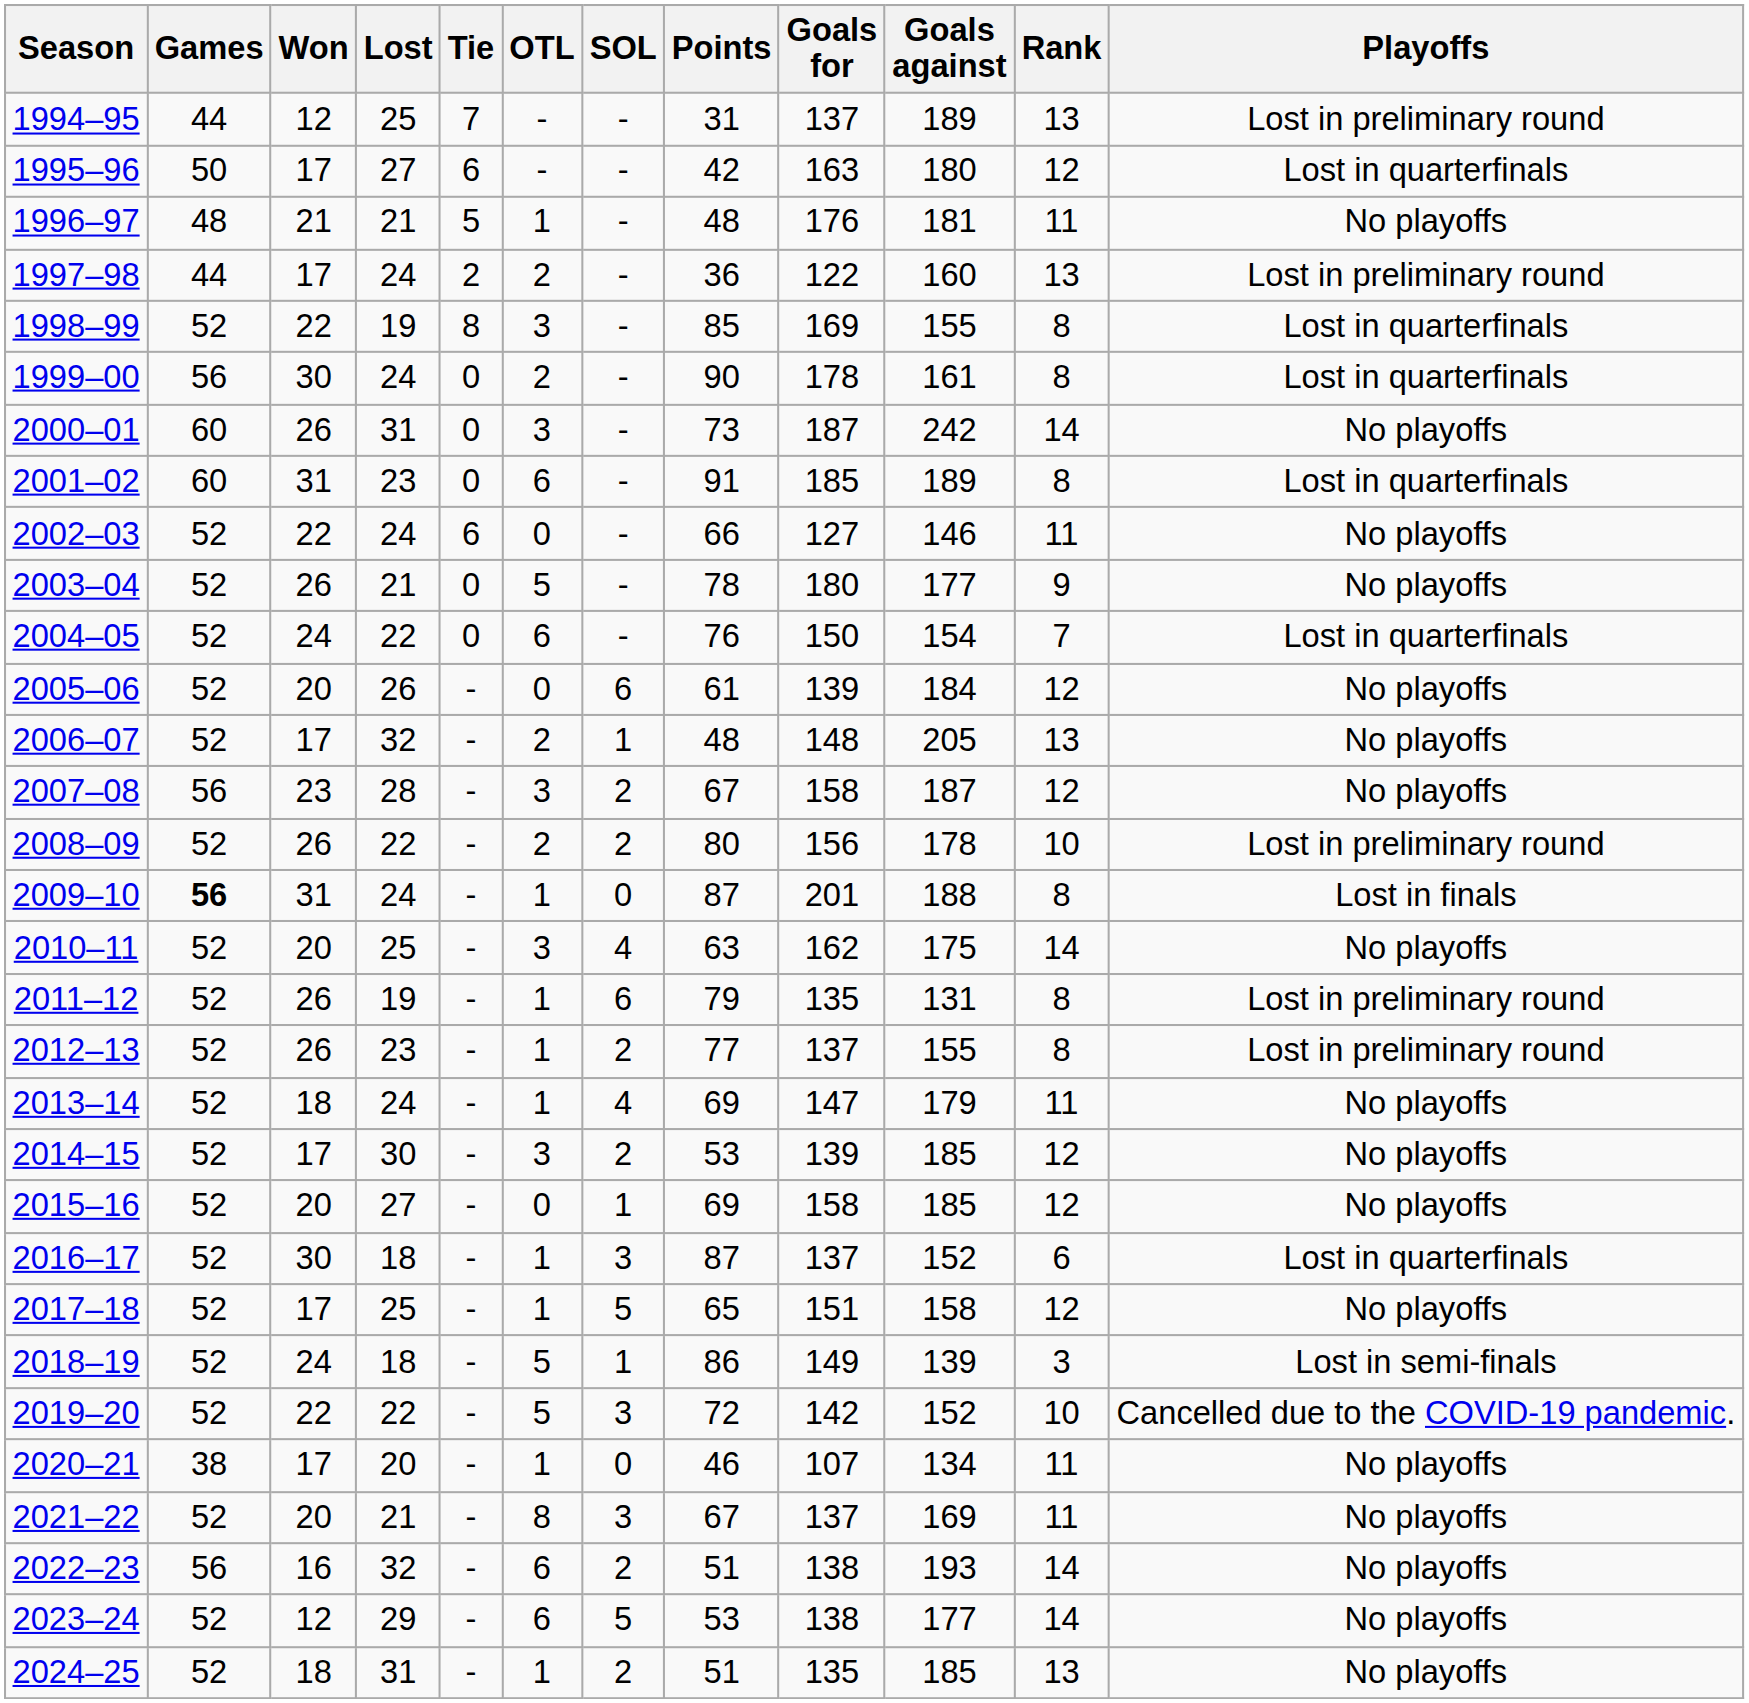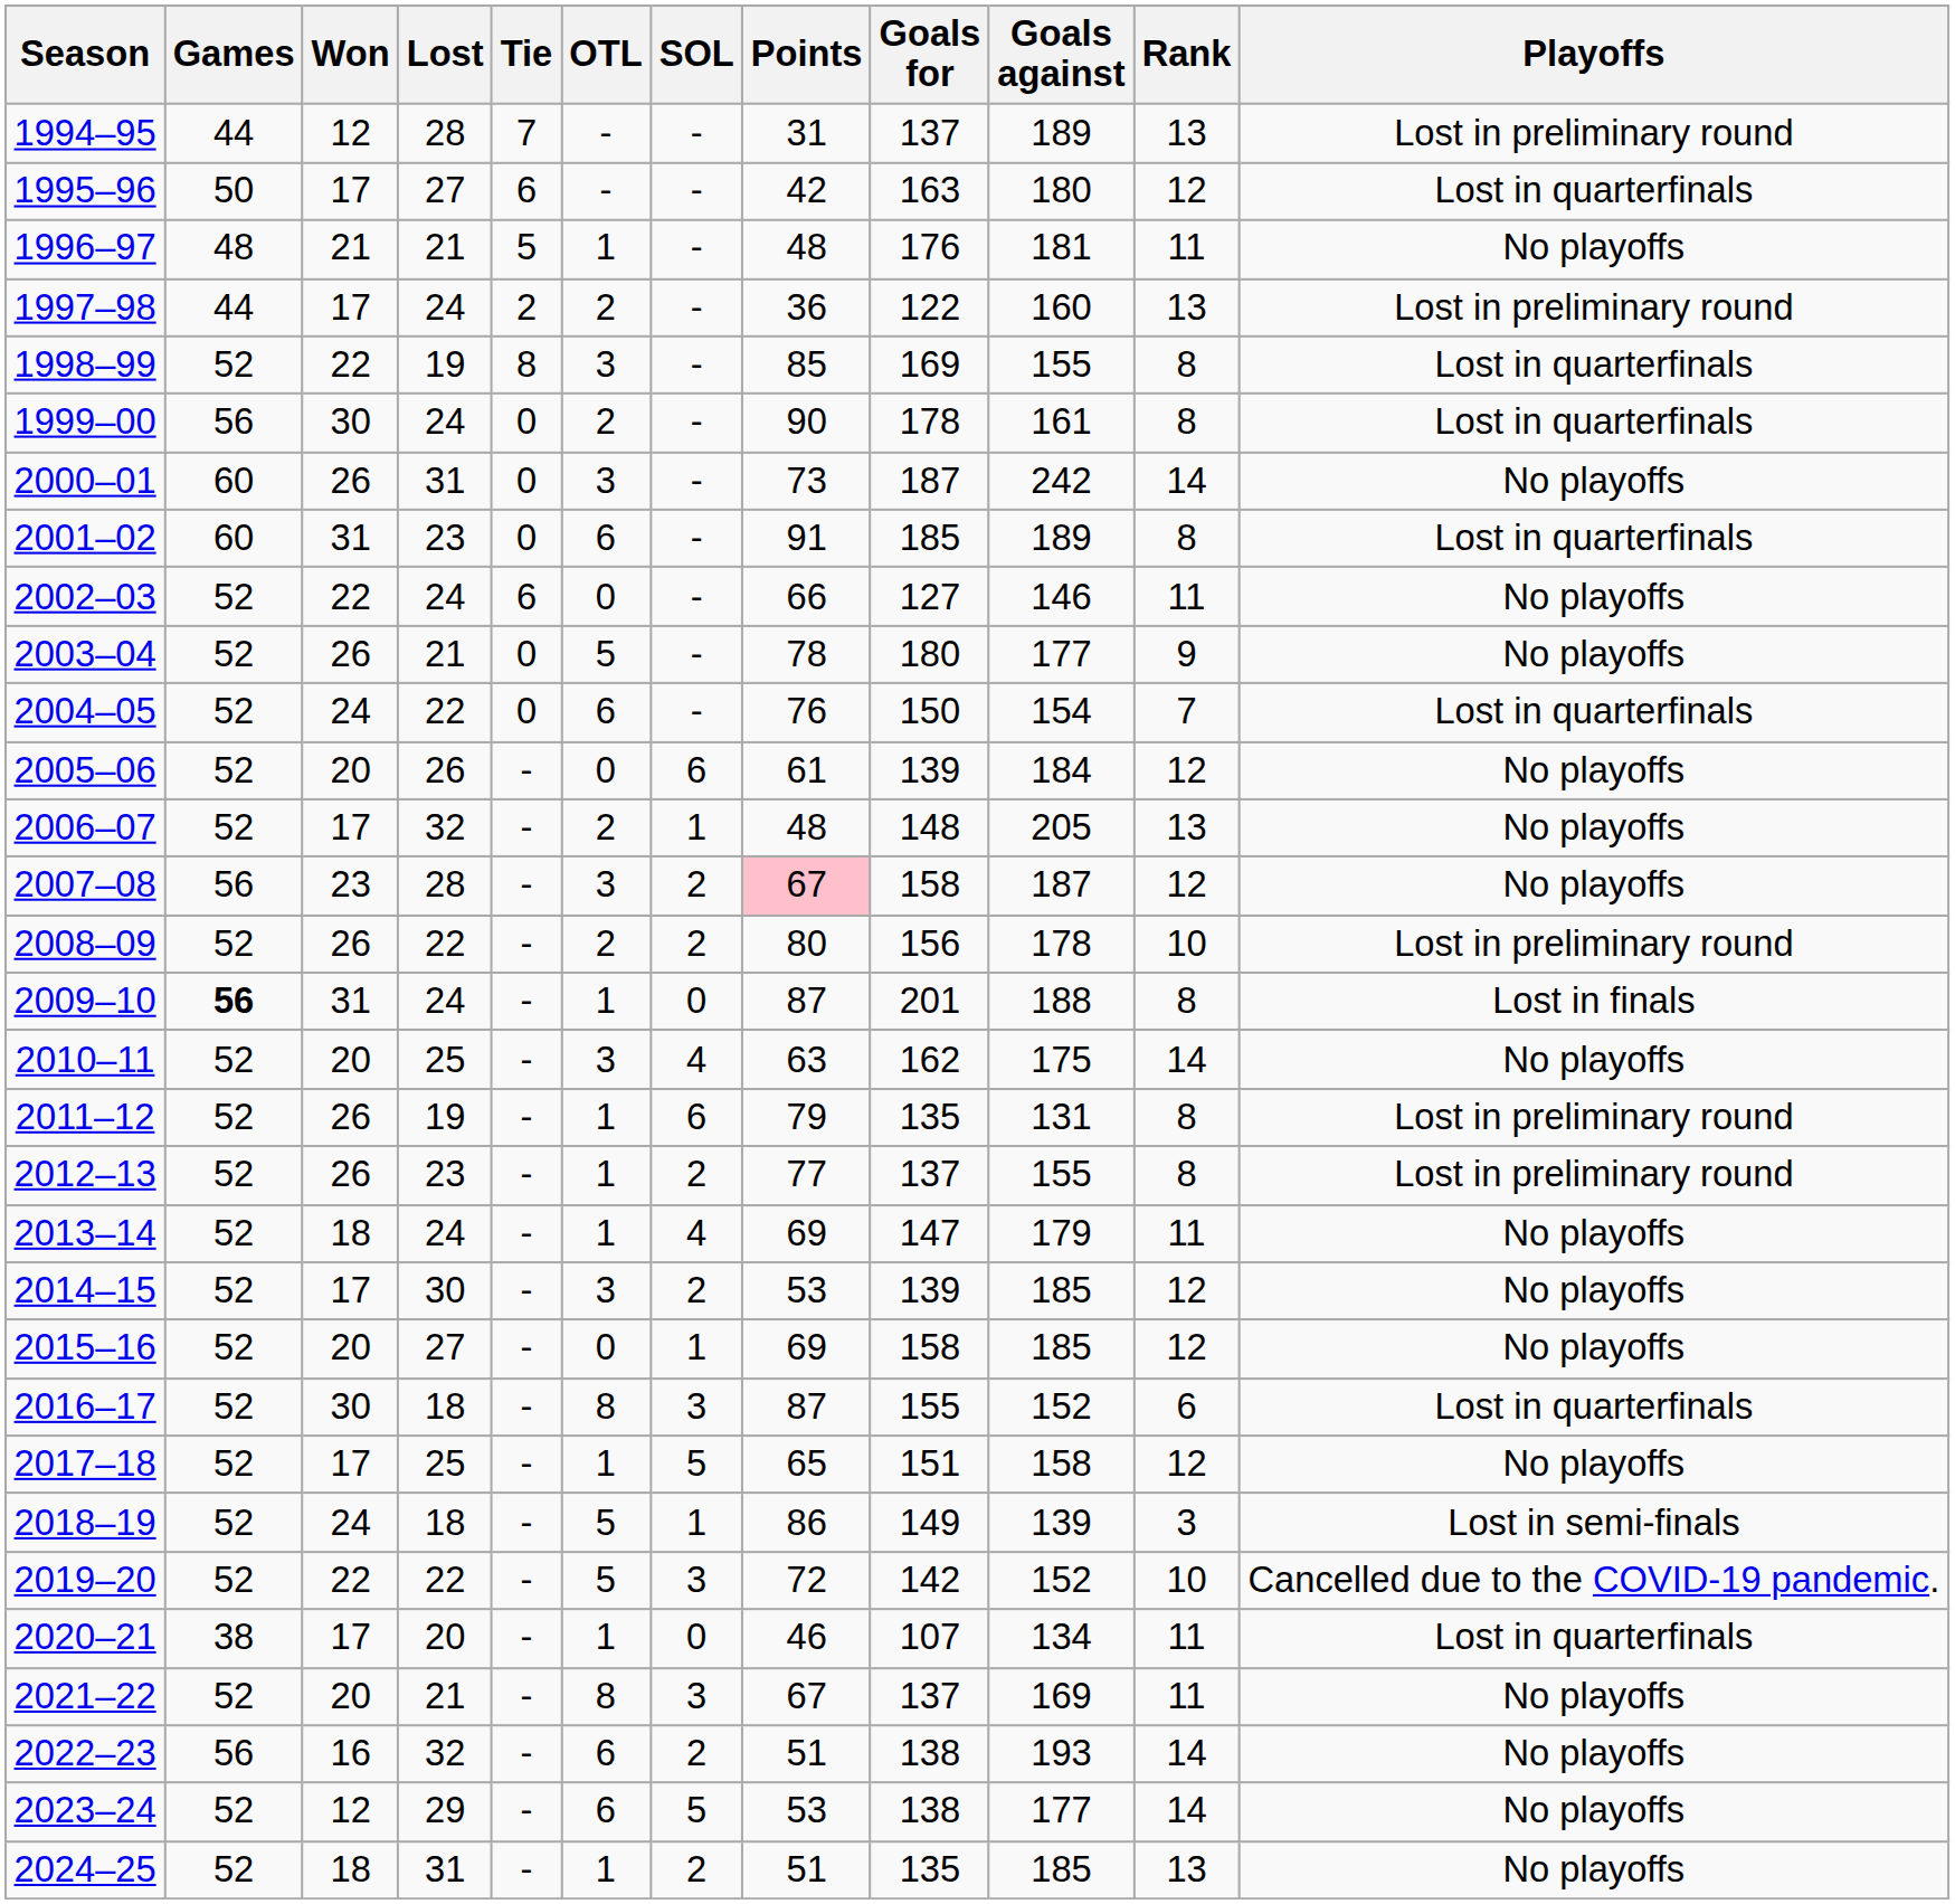 <table class="wikitable" style="text-align:center">
 <tr>
 <th>Season</th>
 <th>Games</th>
 <th>Won</th>
 <th>Lost</th>
 <th>Tie</th>
 <th>OTL</th>
 <th>SOL</th>
 <th>Points</th>
 <th>Goals<br>for</th>
 <th>Goals<br>against</th>
 <th>Rank</th>
 <th>Playoffs</th>
 </tr>
 <tr>
 <td><a href='#'>1994–95</a></td>
 <td>44</td>
 <td>12</td>
-<td>25</td>
+<td>28</td>
 <td>7</td>
 <td>-</td>
 <td>-</td>
 <td>31</td>
 <td>137</td>
 <td>189</td>
 <td>13</td>
 <td>Lost in preliminary round</td>
 </tr>
 <tr>
 <td><a href='#'>1995–96</a></td>
 <td>50</td>
 <td>17</td>
 <td>27</td>
 <td>6</td>
 <td>-</td>
 <td>-</td>
 <td>42</td>
 <td>163</td>
 <td>180</td>
 <td>12</td>
 <td>Lost in quarterfinals</td>
 </tr>
 <tr>
 <td><a href='#'>1996–97</a></td>
 <td>48</td>
 <td>21</td>
 <td>21</td>
 <td>5</td>
 <td>1</td>
 <td>-</td>
 <td>48</td>
 <td>176</td>
 <td>181</td>
 <td>11</td>
 <td>No playoffs</td>
 </tr>
 <tr>
 <td><a href='#'>1997–98</a></td>
 <td>44</td>
 <td>17</td>
 <td>24</td>
 <td>2</td>
 <td>2</td>
 <td>-</td>
 <td>36</td>
 <td>122</td>
 <td>160</td>
 <td>13</td>
 <td>Lost in preliminary round</td>
 </tr>
 <tr>
 <td><a href='#'>1998–99</a></td>
 <td>52</td>
 <td>22</td>
 <td>19</td>
 <td>8</td>
 <td>3</td>
 <td>-</td>
 <td>85</td>
 <td>169</td>
 <td>155</td>
 <td>8</td>
 <td>Lost in quarterfinals</td>
 </tr>
 <tr>
 <td><a href='#'>1999–00</a></td>
 <td>56</td>
 <td>30</td>
 <td>24</td>
 <td>0</td>
 <td>2</td>
 <td>-</td>
 <td>90</td>
 <td>178</td>
 <td>161</td>
 <td>8</td>
 <td>Lost in quarterfinals</td>
 </tr>
 <tr>
 <td><a href='#'>2000–01</a></td>
 <td>60</td>
 <td>26</td>
 <td>31</td>
 <td>0</td>
 <td>3</td>
 <td>-</td>
 <td>73</td>
 <td>187</td>
 <td>242</td>
 <td>14</td>
 <td>No playoffs</td>
 </tr>
 <tr>
 <td><a href='#'>2001–02</a></td>
 <td>60</td>
 <td>31</td>
 <td>23</td>
 <td>0</td>
 <td>6</td>
 <td>-</td>
 <td>91</td>
 <td>185</td>
 <td>189</td>
 <td>8</td>
 <td>Lost in quarterfinals</td>
 </tr>
 <tr>
 <td><a href='#'>2002–03</a></td>
 <td>52</td>
 <td>22</td>
 <td>24</td>
 <td>6</td>
 <td>0</td>
 <td>-</td>
 <td>66</td>
 <td>127</td>
 <td>146</td>
 <td>11</td>
 <td>No playoffs</td>
 </tr>
 <tr>
 <td><a href='#'>2003–04</a></td>
 <td>52</td>
 <td>26</td>
 <td>21</td>
 <td>0</td>
 <td>5</td>
 <td>-</td>
 <td>78</td>
 <td>180</td>
 <td>177</td>
 <td>9</td>
 <td>No playoffs</td>
 </tr>
 <tr>
 <td><a href='#'>2004–05</a></td>
 <td>52</td>
 <td>24</td>
 <td>22</td>
 <td>0</td>
 <td>6</td>
 <td>-</td>
 <td>76</td>
 <td>150</td>
 <td>154</td>
 <td>7</td>
 <td>Lost in quarterfinals</td>
 </tr>
 <tr>
 <td><a href='#'>2005–06</a></td>
 <td>52</td>
 <td>20</td>
 <td>26</td>
 <td>-</td>
 <td>0</td>
 <td>6</td>
 <td>61</td>
 <td>139</td>
 <td>184</td>
 <td>12</td>
 <td>No playoffs</td>
 </tr>
 <tr>
 <td><a href='#'>2006–07</a></td>
 <td>52</td>
 <td>17</td>
 <td>32</td>
 <td>-</td>
 <td>2</td>
 <td>1</td>
 <td>48</td>
 <td>148</td>
 <td>205</td>
 <td>13</td>
 <td>No playoffs</td>
 </tr>
 <tr>
 <td><a href='#'>2007–08</a></td>
 <td>56</td>
 <td>23</td>
 <td>28</td>
 <td>-</td>
 <td>3</td>
 <td>2</td>
-<td>67</td>
+<td style="background: pink;">67</td>
 <td>158</td>
 <td>187</td>
 <td>12</td>
 <td>No playoffs</td>
 </tr>
 <tr>
 <td><a href='#'>2008–09</a></td>
 <td>52</td>
 <td>26</td>
 <td>22</td>
 <td>-</td>
 <td>2</td>
 <td>2</td>
 <td>80</td>
 <td>156</td>
 <td>178</td>
 <td>10</td>
 <td>Lost in preliminary round</td>
 </tr>
 <tr>
 <td><a href='#'>2009–10</a></td>
 <td><strong>56</strong></td>
 <td>31</td>
 <td>24</td>
 <td>-</td>
 <td>1</td>
 <td>0</td>
 <td>87</td>
 <td>201</td>
 <td>188</td>
 <td>8</td>
 <td>Lost in finals</td>
 </tr>
 <tr>
 <td><a href='#'>2010–11</a></td>
 <td>52</td>
 <td>20</td>
 <td>25</td>
 <td>-</td>
 <td>3</td>
 <td>4</td>
 <td>63</td>
 <td>162</td>
 <td>175</td>
 <td>14</td>
 <td>No playoffs</td>
 </tr>
 <tr>
 <td><a href='#'>2011–12</a></td>
 <td>52</td>
 <td>26</td>
 <td>19</td>
 <td>-</td>
 <td>1</td>
 <td>6</td>
 <td>79</td>
 <td>135</td>
 <td>131</td>
 <td>8</td>
 <td>Lost in preliminary round</td>
 </tr>
 <tr>
 <td><a href='#'>2012–13</a></td>
 <td>52</td>
 <td>26</td>
 <td>23</td>
 <td>-</td>
 <td>1</td>
 <td>2</td>
 <td>77</td>
 <td>137</td>
 <td>155</td>
 <td>8</td>
 <td>Lost in preliminary round</td>
 </tr>
 <tr>
 <td><a href='#'>2013–14</a></td>
 <td>52</td>
 <td>18</td>
 <td>24</td>
 <td>-</td>
 <td>1</td>
 <td>4</td>
 <td>69</td>
 <td>147</td>
 <td>179</td>
 <td>11</td>
 <td>No playoffs</td>
 </tr>
 <tr>
 <td><a href='#'>2014–15</a></td>
 <td>52</td>
 <td>17</td>
 <td>30</td>
 <td>-</td>
 <td>3</td>
 <td>2</td>
 <td>53</td>
 <td>139</td>
 <td>185</td>
 <td>12</td>
 <td>No playoffs</td>
 </tr>
 <tr>
 <td><a href='#'>2015–16</a></td>
 <td>52</td>
 <td>20</td>
 <td>27</td>
 <td>-</td>
 <td>0</td>
 <td>1</td>
 <td>69</td>
 <td>158</td>
 <td>185</td>
 <td>12</td>
 <td>No playoffs</td>
 </tr>
 <tr>
 <td><a href='#'>2016–17</a></td>
 <td>52</td>
 <td>30</td>
 <td>18</td>
 <td>-</td>
-<td>1</td>
+<td>8</td>
 <td>3</td>
 <td>87</td>
-<td>137</td>
+<td>155</td>
 <td>152</td>
 <td>6</td>
 <td>Lost in quarterfinals</td>
 </tr>
 <tr>
 <td><a href='#'>2017–18</a></td>
 <td>52</td>
 <td>17</td>
 <td>25</td>
 <td>-</td>
 <td>1</td>
 <td>5</td>
 <td>65</td>
 <td>151</td>
 <td>158</td>
 <td>12</td>
 <td>No playoffs</td>
 </tr>
 <tr>
 <td><a href='#'>2018–19</a></td>
 <td>52</td>
 <td>24</td>
 <td>18</td>
 <td>-</td>
 <td>5</td>
 <td>1</td>
 <td>86</td>
 <td>149</td>
 <td>139</td>
 <td>3</td>
 <td>Lost in semi-finals</td>
 </tr>
 <tr>
 <td><a href='#'>2019–20</a></td>
 <td>52</td>
 <td>22</td>
 <td>22</td>
 <td>-</td>
 <td>5</td>
 <td>3</td>
 <td>72</td>
 <td>142</td>
 <td>152</td>
 <td>10</td>
 <td>Cancelled due to the <a href='#'>COVID-19 pandemic</a>.</td>
 </tr>
 <tr>
 <td><a href='#'>2020–21</a></td>
 <td>38</td>
 <td>17</td>
 <td>20</td>
 <td>-</td>
 <td>1</td>
 <td>0</td>
 <td>46</td>
 <td>107</td>
 <td>134</td>
 <td>11</td>
-<td>No playoffs</td>
+<td>Lost in quarterfinals</td>
 </tr>
 <tr>
 <td><a href='#'>2021–22</a></td>
 <td>52</td>
 <td>20</td>
 <td>21</td>
 <td>-</td>
 <td>8</td>
 <td>3</td>
 <td>67</td>
 <td>137</td>
 <td>169</td>
 <td>11</td>
 <td>No playoffs</td>
 </tr>
 <tr>
 <td><a href='#'>2022–23</a></td>
 <td>56</td>
 <td>16</td>
 <td>32</td>
 <td>-</td>
 <td>6</td>
 <td>2</td>
 <td>51</td>
 <td>138</td>
 <td>193</td>
 <td>14</td>
 <td>No playoffs</td>
 </tr>
 <tr>
 <td><a href='#'>2023–24</a></td>
 <td>52</td>
 <td>12</td>
 <td>29</td>
 <td>-</td>
 <td>6</td>
 <td>5</td>
 <td>53</td>
 <td>138</td>
 <td>177</td>
 <td>14</td>
 <td>No playoffs</td>
 </tr>
 <tr>
 <td><a href='#'>2024–25</a></td>
 <td>52</td>
 <td>18</td>
 <td>31</td>
 <td>-</td>
 <td>1</td>
 <td>2</td>
 <td>51</td>
 <td>135</td>
 <td>185</td>
 <td>13</td>
 <td>No playoffs</td>
 </tr>
 </table>
